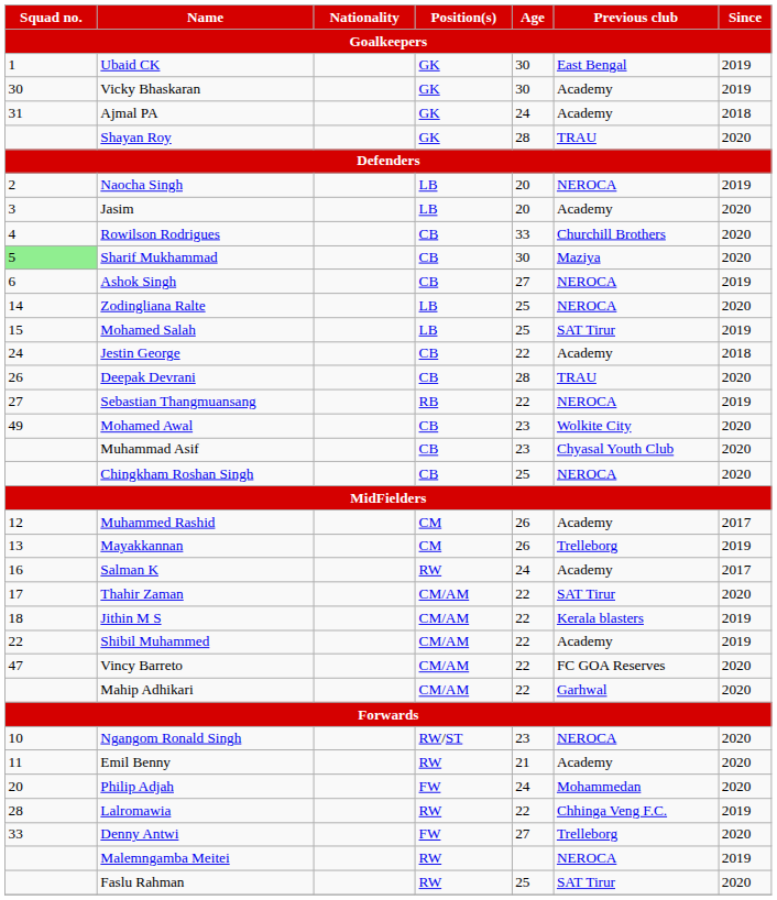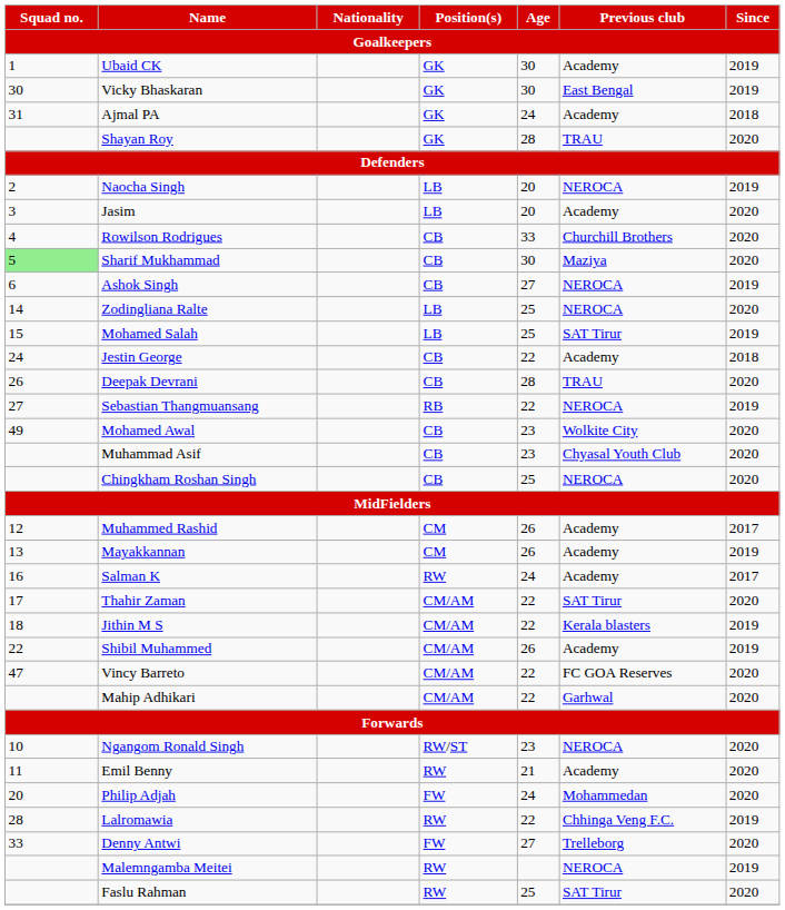 <table class="wikitable" style="text-align:lEFT; font-size:90%;width:60%">
 <tr>
 <th style="background:#d50000; color:white; text-align:center;">Squad no.</th>
 <th style="background:#d50000; color:white; text-align:center;">Name</th>
 <th style="background:#d50000; color:white; text-align:center;">Nationality</th>
 <th style="background:#d50000; color:white; text-align:center;">Position(s)</th>
 <th style="background:#d50000; color:white; text-align:center;">Age</th>
 <th style="background:#d50000; color:white; text-align:center;">Previous club</th>
 <th style="background:#d50000; color:white; text-align:center;">Since</th>
 </tr>
 <tr>
 <th colspan="10" style="background:#d50000; color:white; text-align:center"><strong>Goalkeepers</strong></th>
 </tr>
 <tr>
 <td>1</td>
 <td><a href='#'>Ubaid CK</a></td>
 <td></td>
 <td><a href='#'>GK</a></td>
 <td>30</td>
-<td><a href='#'>East Bengal</a></td>
+<td>Academy</td>
 <td>2019</td>
 </tr>
 <tr>
 <td>30</td>
 <td>Vicky Bhaskaran</td>
 <td></td>
 <td><a href='#'>GK</a></td>
 <td>30</td>
-<td>Academy</td>
+<td><a href='#'>East Bengal</a></td>
 <td>2019</td>
 </tr>
 <tr>
 <td>31</td>
 <td>Ajmal PA</td>
 <td></td>
 <td><a href='#'>GK</a></td>
 <td>24</td>
 <td>Academy</td>
 <td>2018</td>
 </tr>
 <tr>
 <td></td>
 <td><a href='#'>Shayan Roy</a></td>
 <td></td>
 <td><a href='#'>GK</a></td>
 <td>28</td>
 <td> <a href='#'>TRAU</a></td>
 <td>2020</td>
 </tr>
 <tr>
 <th colspan="10" style="background:#d50000; color:white; text-align:center"><strong>Defenders</strong></th>
 </tr>
 <tr>
 <td>2</td>
 <td><a href='#'>Naocha Singh</a></td>
 <td></td>
 <td><a href='#'>LB</a></td>
 <td>20</td>
 <td> <a href='#'>NEROCA</a></td>
 <td>2019</td>
 </tr>
 <tr>
 <td>3</td>
 <td>Jasim</td>
 <td></td>
 <td><a href='#'>LB</a></td>
 <td>20</td>
 <td>Academy</td>
 <td>2020</td>
 </tr>
 <tr>
 <td>4</td>
 <td><a href='#'>Rowilson Rodrigues</a></td>
 <td></td>
 <td><a href='#'>CB</a></td>
 <td>33</td>
 <td> <a href='#'>Churchill Brothers</a></td>
 <td>2020</td>
 </tr>
 <tr>
 <td style="background: lightgreen;">5</td>
 <td><a href='#'>Sharif Mukhammad</a></td>
 <td></td>
 <td><a href='#'>CB</a></td>
 <td>30</td>
 <td> <a href='#'>Maziya</a></td>
 <td>2020</td>
 </tr>
 <tr>
 <td>6</td>
 <td><a href='#'>Ashok Singh</a></td>
 <td></td>
 <td><a href='#'>CB</a></td>
 <td>27</td>
 <td> <a href='#'>NEROCA</a></td>
 <td>2019</td>
 </tr>
 <tr>
 <td>14</td>
 <td><a href='#'>Zodingliana Ralte</a></td>
 <td></td>
 <td><a href='#'>LB</a></td>
 <td>25</td>
 <td> <a href='#'>NEROCA</a></td>
 <td>2020</td>
 </tr>
 <tr>
 <td>15</td>
 <td><a href='#'>Mohamed Salah</a></td>
 <td></td>
 <td><a href='#'>LB</a></td>
 <td>25</td>
 <td> <a href='#'>SAT Tirur</a></td>
 <td>2019</td>
 </tr>
 <tr>
 <td>24</td>
 <td><a href='#'>Jestin George</a></td>
 <td></td>
 <td><a href='#'>CB</a></td>
 <td>22</td>
 <td>Academy</td>
 <td>2018</td>
 </tr>
 <tr>
 <td>26</td>
 <td><a href='#'>Deepak Devrani</a></td>
 <td></td>
 <td><a href='#'>CB</a></td>
 <td>28</td>
 <td> <a href='#'>TRAU</a></td>
 <td>2020</td>
 </tr>
 <tr>
 <td>27</td>
 <td><a href='#'>Sebastian Thangmuansang</a></td>
 <td></td>
 <td><a href='#'>RB</a></td>
 <td>22</td>
 <td> <a href='#'>NEROCA</a></td>
 <td>2019</td>
 </tr>
 <tr>
 <td>49</td>
 <td><a href='#'>Mohamed Awal</a></td>
 <td></td>
 <td><a href='#'>CB</a></td>
 <td>23</td>
 <td> <a href='#'>Wolkite City</a></td>
 <td>2020</td>
 </tr>
 <tr>
 <td></td>
 <td>Muhammad Asif</td>
 <td></td>
 <td><a href='#'>CB</a></td>
 <td>23</td>
 <td> <a href='#'>Chyasal Youth Club</a></td>
 <td>2020</td>
 </tr>
 <tr>
 <td></td>
 <td><a href='#'>Chingkham Roshan Singh</a></td>
 <td></td>
 <td><a href='#'>CB</a></td>
 <td>25</td>
 <td> <a href='#'>NEROCA</a></td>
 <td>2020</td>
 </tr>
 <tr>
 <th colspan="10" style="background:#d50000; color:white; text-align:center"><strong>MidFielders</strong></th>
 </tr>
 <tr>
 <td>12</td>
 <td><a href='#'>Muhammed Rashid</a></td>
 <td></td>
 <td><a href='#'>CM</a></td>
 <td>26</td>
 <td>Academy</td>
 <td>2017</td>
 </tr>
 <tr>
 <td>13</td>
 <td><a href='#'>Mayakkannan</a></td>
 <td></td>
 <td><a href='#'>CM</a></td>
 <td>26</td>
-<td><a href='#'>Trelleborg</a></td>
+<td>Academy</td>
 <td>2019</td>
 </tr>
 <tr>
 <td>16</td>
 <td><a href='#'>Salman K</a></td>
 <td></td>
 <td><a href='#'>RW</a></td>
 <td>24</td>
 <td>Academy</td>
 <td>2017</td>
 </tr>
 <tr>
 <td>17</td>
 <td><a href='#'>Thahir Zaman</a></td>
 <td></td>
 <td><a href='#'>CM/AM</a></td>
 <td>22</td>
 <td> <a href='#'>SAT Tirur</a></td>
 <td>2020</td>
 </tr>
 <tr>
 <td>18</td>
 <td><a href='#'>Jithin M S</a></td>
 <td></td>
 <td><a href='#'>CM/AM</a></td>
 <td>22</td>
 <td> <a href='#'>Kerala blasters</a></td>
 <td>2019</td>
 </tr>
 <tr>
 <td>22</td>
 <td><a href='#'>Shibil Muhammed</a></td>
 <td></td>
 <td><a href='#'>CM/AM</a></td>
-<td>22</td>
+<td>26</td>
 <td>Academy</td>
 <td>2019</td>
 </tr>
 <tr>
 <td>47</td>
 <td>Vincy Barreto</td>
 <td></td>
 <td><a href='#'>CM/AM</a></td>
 <td>22</td>
 <td> FC GOA Reserves</td>
 <td>2020</td>
 </tr>
 <tr>
 <td></td>
 <td>Mahip Adhikari</td>
 <td></td>
 <td><a href='#'>CM/AM</a></td>
 <td>22</td>
 <td><a href='#'>Garhwal</a></td>
 <td>2020</td>
 </tr>
 <tr>
 <th colspan="10" style="background:#d50000; color:white; text-align:center"><strong>Forwards</strong></th>
 </tr>
 <tr>
 <td>10</td>
 <td><a href='#'>Ngangom Ronald Singh</a></td>
 <td></td>
 <td><a href='#'>RW</a>/<a href='#'>ST</a></td>
 <td>23</td>
 <td> <a href='#'>NEROCA</a></td>
 <td>2020</td>
 </tr>
 <tr>
 <td>11</td>
 <td>Emil Benny</td>
 <td></td>
 <td><a href='#'>RW</a></td>
 <td>21</td>
 <td>Academy</td>
 <td>2020</td>
 </tr>
 <tr>
 <td>20</td>
 <td><a href='#'>Philip Adjah</a></td>
 <td></td>
 <td><a href='#'>FW</a></td>
 <td>24</td>
 <td> <a href='#'>Mohammedan</a></td>
 <td>2020</td>
 </tr>
 <tr>
 <td>28</td>
 <td><a href='#'>Lalromawia</a></td>
 <td></td>
 <td><a href='#'>RW</a></td>
 <td>22</td>
 <td> <a href='#'>Chhinga Veng F.C.</a></td>
 <td>2019</td>
 </tr>
 <tr>
 <td>33</td>
 <td><a href='#'>Denny Antwi</a></td>
 <td></td>
 <td><a href='#'>FW</a></td>
 <td>27</td>
 <td><a href='#'>Trelleborg</a></td>
 <td>2020</td>
 </tr>
 <tr>
 <td></td>
 <td><a href='#'>Malemngamba Meitei</a></td>
 <td></td>
 <td><a href='#'>RW</a></td>
 <td></td>
 <td> <a href='#'>NEROCA</a></td>
 <td>2019</td>
 </tr>
 <tr>
 <td></td>
 <td>Faslu Rahman</td>
 <td></td>
 <td><a href='#'>RW</a></td>
 <td>25</td>
 <td> <a href='#'>SAT Tirur</a></td>
 <td>2020</td>
 </tr>
 <tr>
 </tr>
 </table>
